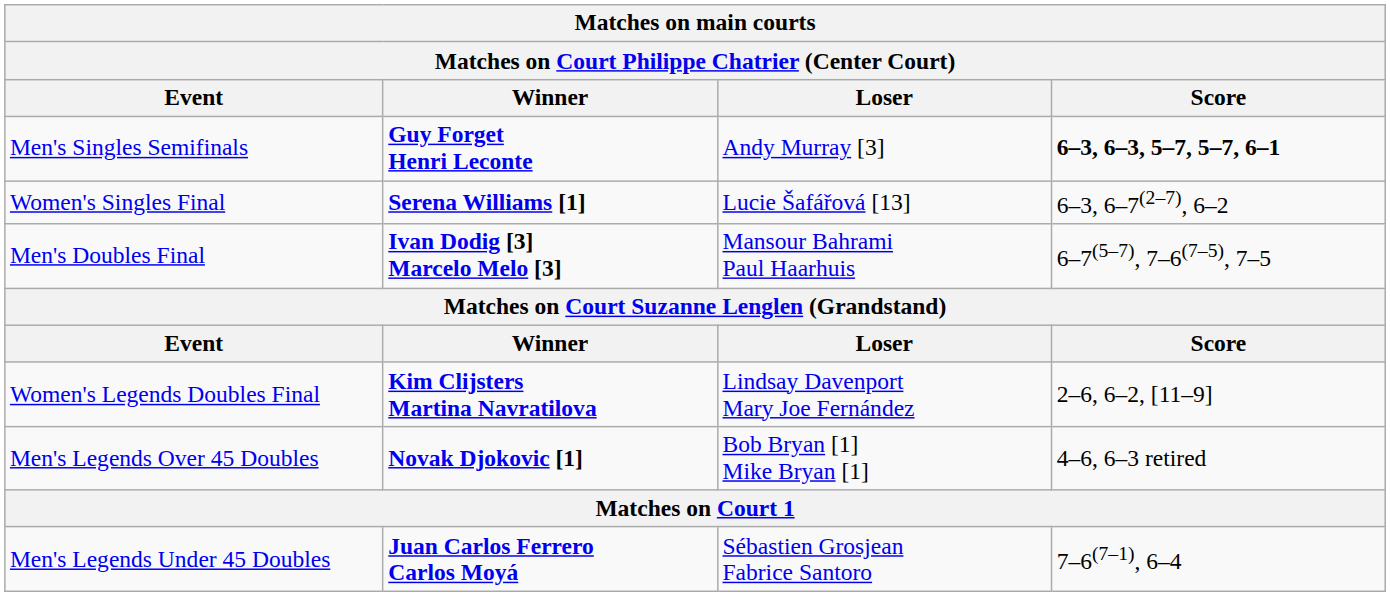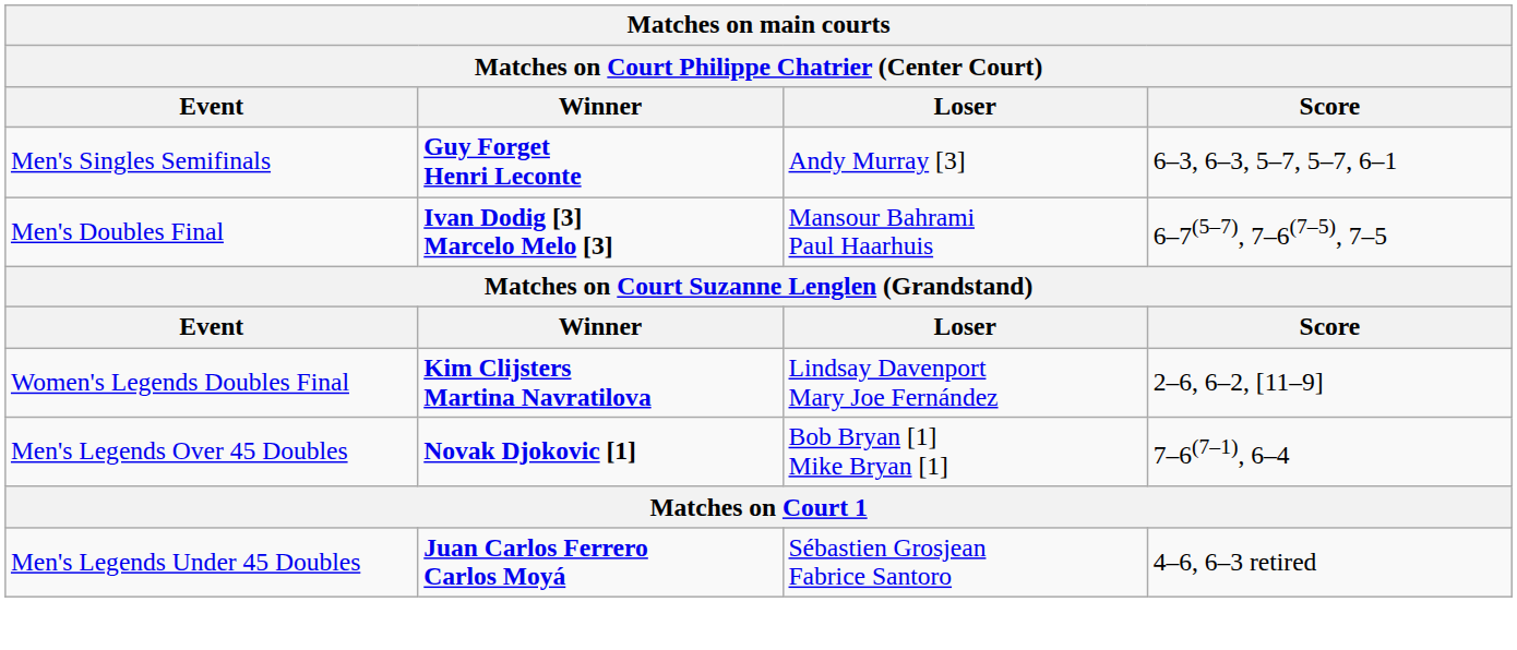 <table class="wikitable collapsible uncollapsed" style=margin:auto>
 <tr>
 <th colspan=4 style=white-space:nowrap>Matches on main courts</th>
 </tr>
 <tr>
 <th colspan=4><strong>Matches on <a href='#'>Court Philippe Chatrier</a> (Center Court)</strong></th>
 </tr>
 <tr>
 <th width=250>Event</th>
 <th width=220>Winner</th>
 <th width=220>Loser</th>
 <th width=220>Score</th>
 </tr>
 <tr>
 <td><a href='#'>Men's Singles Semifinals</a></td>
 <td> <strong><a href='#'>Guy Forget</a> <br>  <a href='#'>Henri Leconte</a></strong></td>
 <td> <a href='#'>Andy Murray</a> [3]</td>
-<td><strong>6–3, 6–3, 5–7, 5–7, 6–1</strong></td>
-</tr>
-<tr>
-<td><a href='#'>Women's Singles Final</a></td>
-<td> <strong><a href='#'>Serena Williams</a> [1]</strong></td>
-<td> <a href='#'>Lucie Šafářová</a> [13]</td>
-<td>6–3, 6–7<sup>(2–7)</sup>, 6–2</td>
+<td>6–3, 6–3, 5–7, 5–7, 6–1</td>
 </tr>
 <tr>
 <td><a href='#'>Men's Doubles Final</a></td>
 <td> <strong><a href='#'>Ivan Dodig</a> [3]</strong><br> <strong> <a href='#'>Marcelo Melo</a> [3]</strong></td>
 <td> <a href='#'>Mansour Bahrami</a> <br>  <a href='#'>Paul Haarhuis</a></td>
 <td>6–7<sup>(5–7)</sup>, 7–6<sup>(7–5)</sup>, 7–5</td>
 </tr>
 <tr>
 <th colspan=4><strong>Matches on <a href='#'>Court Suzanne Lenglen</a> (Grandstand)</strong></th>
 </tr>
 <tr>
 <th width=250>Event</th>
 <th width=220>Winner</th>
 <th width=220>Loser</th>
 <th width=220>Score</th>
 </tr>
 <tr>
 <td><a href='#'>Women's Legends Doubles Final</a></td>
 <td> <strong><a href='#'>Kim Clijsters</a> <br>  <a href='#'>Martina Navratilova</a></strong></td>
 <td> <a href='#'>Lindsay Davenport</a> <br>  <a href='#'>Mary Joe Fernández</a></td>
 <td>2–6, 6–2, [11–9]</td>
 </tr>
 <tr>
 <td><a href='#'>Men's Legends Over 45 Doubles</a></td>
 <td> <strong><a href='#'>Novak Djokovic</a> [1]</strong></td>
 <td> <a href='#'>Bob Bryan</a> [1]<br>  <a href='#'>Mike Bryan</a> [1]</td>
-<td>4–6, 6–3 retired</td>
+<td>7–6<sup>(7–1)</sup>, 6–4</td>
 </tr>
 <tr>
 <th colspan="4"><strong>Matches on <a href='#'>Court 1</a></strong></th>
 </tr>
 <tr>
 <td><a href='#'>Men's Legends Under 45 Doubles</a></td>
 <td> <strong><a href='#'>Juan Carlos Ferrero</a></strong><br> <strong> <a href='#'>Carlos Moyá</a></strong></td>
 <td> <a href='#'>Sébastien Grosjean</a><br>  <a href='#'>Fabrice Santoro</a></td>
-<td>7–6<sup>(7–1)</sup>, 6–4</td>
+<td>4–6, 6–3 retired</td>
 </tr>
 </table>
